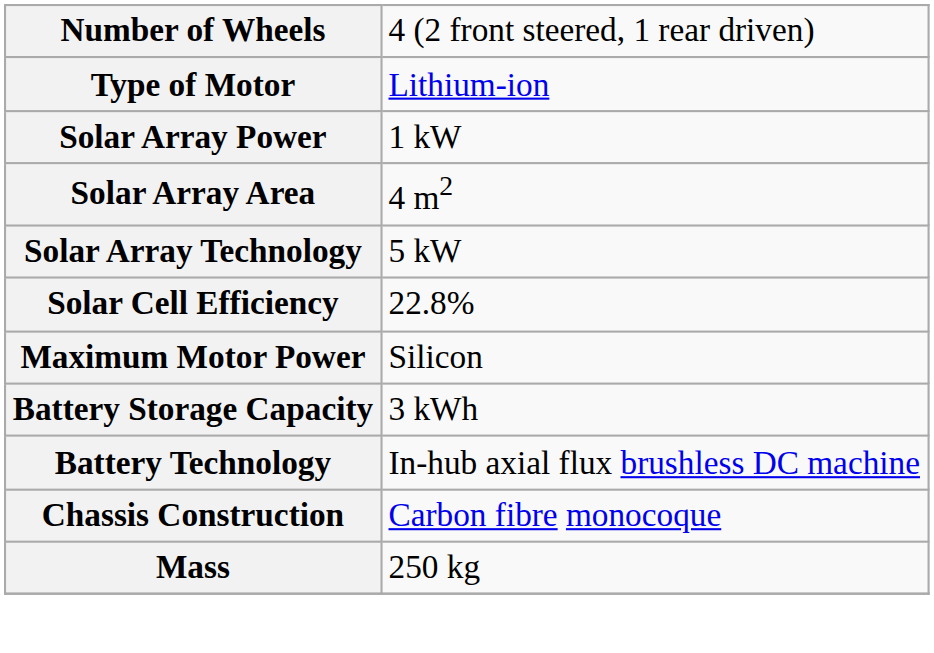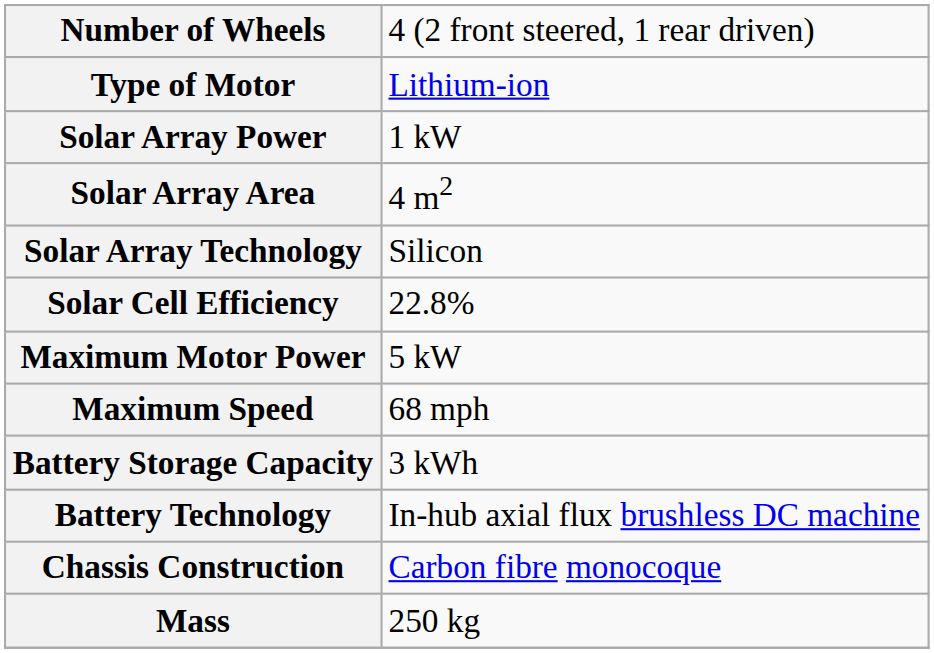 <table class="wikitable">
 <tr>
 <th>Number of Wheels</th>
 <td>4 (2 front steered, 1 rear driven)</td>
 </tr>
 <tr>
 <th>Type of Motor</th>
 <td><a href='#'>Lithium-ion</a></td>
 </tr>
 <tr>
 <th>Solar Array Power</th>
 <td>1 kW</td>
 </tr>
 <tr>
 <th>Solar Array Area</th>
 <td>4 m<sup>2</sup></td>
 </tr>
 <tr>
 <th>Solar Array Technology</th>
-<td>5 kW</td>
+<td>Silicon</td>
 </tr>
 <tr>
 <th>Solar Cell Efficiency</th>
 <td>22.8%</td>
 </tr>
 <tr>
 <th>Maximum Motor Power</th>
-<td>Silicon</td>
+<td>5 kW</td>
+</tr>
+<tr>
+<th>Maximum Speed</th>
+<td>68 mph</td>
 </tr>
 <tr>
 <th>Battery Storage Capacity</th>
 <td>3 kWh</td>
 </tr>
 <tr>
 <th>Battery Technology</th>
 <td>In-hub axial flux <a href='#'>brushless DC machine</a></td>
 </tr>
 <tr>
 <th>Chassis Construction</th>
 <td><a href='#'>Carbon fibre</a> <a href='#'>monocoque</a></td>
 </tr>
 <tr>
 <th>Mass</th>
 <td>250 kg</td>
 </tr>
 <tr>
 </tr>
 </table>
